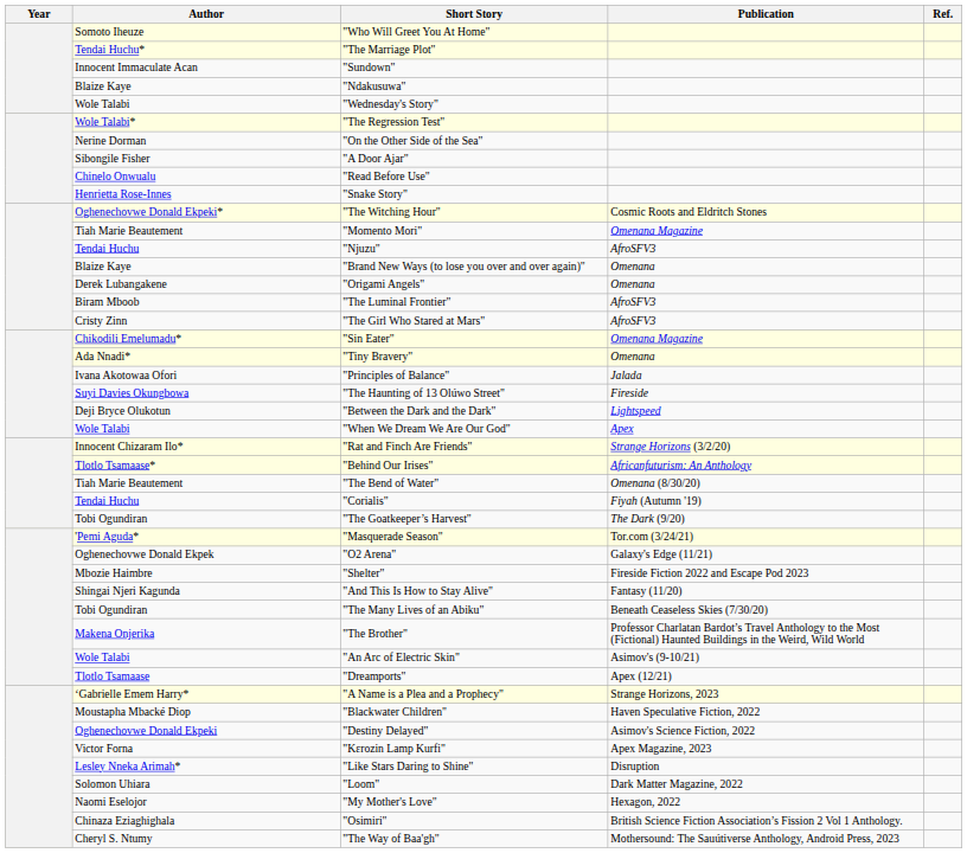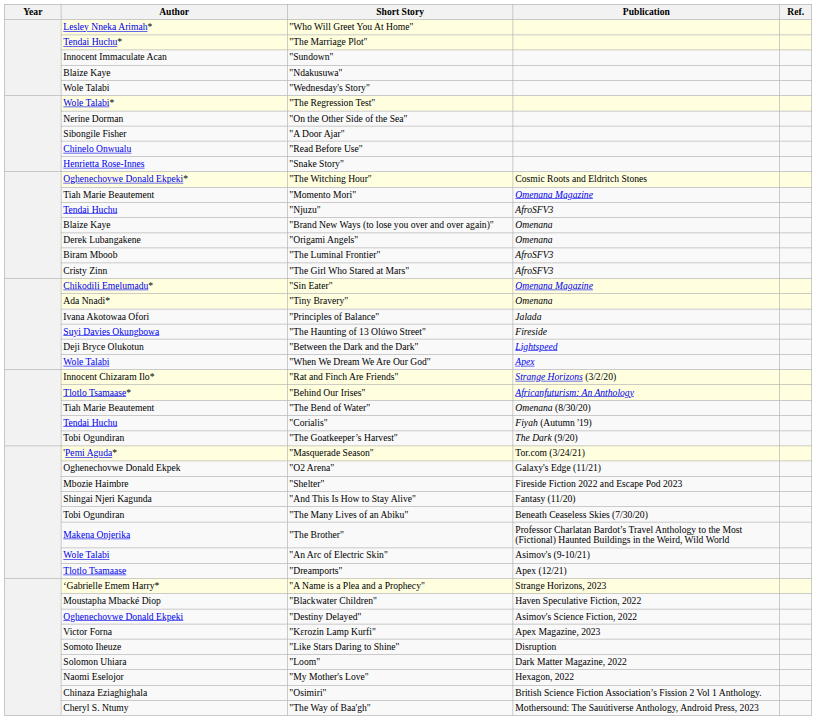 <table class="wikitable" style="width:85%; margin:1em auto 1em auto;">
 <tr>
 <th style="width:7%;" scope="col">Year</th>
 <th style="width:28%;" scope="col">Author</th>
 <th style="width:28%;" scope="col">Short Story</th>
 <th style="width:33%;" scope="col">Publication</th>
 <th style="width:4%;" scope="col">Ref.</th>
 </tr>
 <tr style="background:lightyellow;">
 <th scope="row" rowspan="5" style="text-align:center; font-weight:normal;"></th>
-<td>Somoto Iheuze</td>
+<td><a href='#'>Lesley Nneka Arimah</a>*</td>
 <td>"Who Will Greet You At Home"</td>
 <td></td>
 <td style="text-align:center;"></td>
 </tr>
 <tr style="background:lightyellow;">
 <td><a href='#'>Tendai Huchu</a>*</td>
 <td>"The Marriage Plot"</td>
 <td></td>
 <td style="text-align:center;"></td>
 </tr>
 <tr>
 <td>Innocent Immaculate Acan</td>
 <td>"Sundown"</td>
 <td></td>
 <td style="text-align:center;"></td>
 </tr>
 <tr>
 <td>Blaize Kaye</td>
 <td>"Ndakusuwa"</td>
 <td></td>
 <td style="text-align:center;"></td>
 </tr>
 <tr>
 <td>Wole Talabi</td>
 <td>"Wednesday's Story"</td>
 <td></td>
 <td style="text-align:center;"></td>
 </tr>
 <tr style="background:lightyellow;">
 <th scope="row" rowspan="5" style="text-align:center; font-weight:normal;"></th>
 <td><a href='#'>Wole Talabi</a>*</td>
 <td>"The Regression Test"</td>
 <td></td>
 <td style="text-align:center;"></td>
 </tr>
 <tr>
 <td>Nerine Dorman</td>
 <td>"On the Other Side of the Sea"</td>
 <td></td>
 <td style="text-align:center;"></td>
 </tr>
 <tr>
 <td>Sibongile Fisher</td>
 <td>"A Door Ajar"</td>
 <td></td>
 <td style="text-align:center;"></td>
 </tr>
 <tr>
 <td><a href='#'>Chinelo Onwualu</a></td>
 <td>"Read Before Use"</td>
 <td></td>
 <td style="text-align:center;"></td>
 </tr>
 <tr>
 <td><a href='#'>Henrietta Rose-Innes</a></td>
 <td>"Snake Story"</td>
 <td></td>
 <td style="text-align:center;"></td>
 </tr>
 <tr style="background:lightyellow;">
 <th scope="row" rowspan="7" style="text-align:center; font-weight:normal;"></th>
 <td><a href='#'>Oghenechovwe Donald Ekpeki</a>*</td>
 <td>"The Witching Hour"</td>
 <td>Cosmic Roots and Eldritch Stones</td>
 <td style="text-align:center;"></td>
 </tr>
 <tr>
 <td>Tiah Marie Beautement</td>
 <td>"Momento Mori"</td>
 <td><em><a href='#'>Omenana Magazine</a></em></td>
 <td style="text-align:center;"></td>
 </tr>
 <tr>
 <td><a href='#'>Tendai Huchu</a></td>
 <td>"Njuzu"</td>
 <td><em>AfroSFV3</em></td>
 <td style="text-align:center;"></td>
 </tr>
 <tr>
 <td>Blaize Kaye</td>
 <td>"Brand New Ways (to lose you over and over again)"</td>
 <td><em>Omenana</em></td>
 <td style="text-align:center;"></td>
 </tr>
 <tr>
 <td>Derek Lubangakene</td>
 <td>"Origami Angels"</td>
 <td><em>Omenana</em></td>
 <td style="text-align:center;"></td>
 </tr>
 <tr>
 <td>Biram Mboob</td>
 <td>"The Luminal Frontier"</td>
 <td><em>AfroSFV3</em></td>
 <td style="text-align:center;"></td>
 </tr>
 <tr>
 <td>Cristy Zinn</td>
 <td>"The Girl Who Stared at Mars"</td>
 <td><em>AfroSFV3</em></td>
 <td style="text-align:center;"></td>
 </tr>
 <tr style="background:lightyellow;">
 <th scope="row" rowspan="6" style="text-align:center; font-weight:normal;"></th>
 <td><a href='#'>Chikodili Emelumadu</a>*</td>
 <td>"Sin Eater"</td>
 <td><em><a href='#'>Omenana Magazine</a></em></td>
 <td style="text-align:center;"></td>
 </tr>
 <tr style="background:lightyellow;">
 <td>Ada Nnadi*</td>
 <td>"Tiny Bravery"</td>
 <td><em>Omenana</em></td>
 <td style="text-align:center;"></td>
 </tr>
 <tr>
 <td>Ivana Akotowaa Ofori</td>
 <td>"Principles of Balance"</td>
 <td><em>Jalada</em></td>
 <td style="text-align:center;"></td>
 </tr>
 <tr>
 <td><a href='#'>Suyi Davies Okungbowa</a></td>
 <td>"The Haunting of 13 Olúwo Street"</td>
 <td><em>Fireside</em></td>
 <td style="text-align:center;"></td>
 </tr>
 <tr>
 <td>Deji Bryce Olukotun</td>
 <td>"Between the Dark and the Dark"</td>
 <td><em><a href='#'>Lightspeed</a></em></td>
 <td style="text-align:center;"></td>
 </tr>
 <tr>
 <td><a href='#'>Wole Talabi</a></td>
 <td>"When We Dream We Are Our God"</td>
 <td><em><a href='#'>Apex</a></em></td>
 <td style="text-align:center;"></td>
 </tr>
 <tr style="background:lightyellow;">
 <th scope="row" rowspan="5" style="text-align:center; font-weight:normal;"></th>
 <td>Innocent Chizaram Ilo*</td>
 <td>"Rat and Finch Are Friends"</td>
 <td><em><a href='#'>Strange Horizons</a></em> (3/2/20)</td>
 <td style="text-align:center;"></td>
 </tr>
 <tr style="background:lightyellow;">
 <td><a href='#'>Tlotlo Tsamaase</a>*</td>
 <td>"Behind Our Irises"</td>
 <td><em><a href='#'>Africanfuturism: An Anthology</a></em></td>
 <td style="text-align:center;"></td>
 </tr>
 <tr>
 <td>Tiah Marie Beautement</td>
 <td>"The Bend of Water"</td>
 <td><em>Omenana</em> (8/30/20)</td>
 <td style="text-align:center;"></td>
 </tr>
 <tr>
 <td><a href='#'>Tendai Huchu</a></td>
 <td>"Corialis"</td>
 <td><em>Fiyah</em> (Autumn '19)</td>
 <td style="text-align:center;"></td>
 </tr>
 <tr>
 <td>Tobi Ogundiran</td>
 <td>"The Goatkeeper’s Harvest"</td>
 <td><em>The Dark</em> (9/20)</td>
 <td style="text-align:center;"></td>
 </tr>
 <tr style="background:lightyellow;">
 <th scope="row" rowspan="8" style="text-align:center; font-weight:normal;"></th>
 <td>'<a href='#'>Pemi Aguda</a>*</td>
 <td>"Masquerade Season"</td>
 <td>Tor.com (3/24/21)</td>
 <td style="text-align:center;"></td>
 </tr>
 <tr>
 <td>Oghenechovwe Donald Ekpek</td>
 <td>"O2 Arena"</td>
 <td>Galaxy's Edge (11/21)</td>
 <td style="text-align:center;"></td>
 </tr>
 <tr>
 <td>Mbozie Haimbre</td>
 <td>"Shelter"</td>
 <td>Fireside Fiction 2022 and Escape Pod 2023</td>
 <td style="text-align:center;"></td>
 </tr>
 <tr>
 <td>Shingai Njeri Kagunda</td>
 <td>"And This Is How to Stay Alive"</td>
 <td>Fantasy (11/20)</td>
 <td style="text-align:center;"></td>
 </tr>
 <tr>
 <td>Tobi Ogundiran</td>
 <td>"The Many Lives of an Abiku"</td>
 <td>Beneath Ceaseless Skies (7/30/20)</td>
 <td style="text-align:center;"></td>
 </tr>
 <tr>
 <td><a href='#'>Makena Onjerika</a></td>
 <td>"The Brother"</td>
 <td>Professor Charlatan Bardot’s Travel Anthology to the Most (Fictional) Haunted Buildings in the Weird, Wild World</td>
 <td style="text-align:center;"></td>
 </tr>
 <tr>
 <td><a href='#'>Wole Talabi</a></td>
 <td>"An Arc of Electric Skin"</td>
 <td>Asimov's (9-10/21)</td>
 <td style="text-align:center;"></td>
 </tr>
 <tr>
 <td><a href='#'>Tlotlo Tsamaase</a></td>
 <td>"Dreamports"</td>
 <td>Apex (12/21)</td>
 <td style="text-align:center;"></td>
 </tr>
 <tr style="background:lightyellow;">
 <th scope="row" rowspan="9" style="text-align:center; font-weight:normal;"></th>
 <td>‘Gabrielle Emem Harry*</td>
 <td>"A Name is a Plea and a Prophecy"</td>
 <td>Strange Horizons, 2023</td>
 <td style="text-align:center;"></td>
 </tr>
 <tr>
 <td>Moustapha Mbacké Diop</td>
 <td>"Blackwater Children"</td>
 <td>Haven Speculative Fiction, 2022</td>
 <td style="text-align:center;"></td>
 </tr>
 <tr>
 <td><a href='#'>Oghenechovwe Donald Ekpeki</a></td>
 <td>"Destiny Delayed"</td>
 <td>Asimov's Science Fiction, 2022</td>
 <td style="text-align:center;"></td>
 </tr>
 <tr>
 <td>Victor Forna</td>
 <td>"Kɛrozin Lamp Kurfi"</td>
 <td>Apex Magazine, 2023</td>
 <td style="text-align:center;"></td>
 </tr>
 <tr>
-<td><a href='#'>Lesley Nneka Arimah</a>*</td>
+<td>Somoto Iheuze</td>
 <td>"Like Stars Daring to Shine"</td>
 <td>Disruption</td>
 <td style="text-align:center;"></td>
 </tr>
 <tr>
 <td>Solomon Uhiara</td>
 <td>"Loom"</td>
 <td>Dark Matter Magazine, 2022</td>
 <td style="text-align:center;"></td>
 </tr>
 <tr>
 <td>Naomi Eselojor</td>
 <td>"My Mother's Love"</td>
 <td>Hexagon, 2022</td>
 <td style="text-align:center;"></td>
 </tr>
 <tr>
 <td>Chinaza Eziaghighala</td>
 <td>"Osimiri"</td>
 <td>British Science Fiction Association’s Fission 2 Vol 1 Anthology.</td>
 <td style="text-align:center;"></td>
 </tr>
 <tr>
 <td>Cheryl S. Ntumy</td>
 <td>"The Way of Baa'gh"</td>
 <td>Mothersound: The Sauútiverse Anthology, Android Press, 2023</td>
 <td style="text-align:center;"></td>
 </tr>
 </table>
